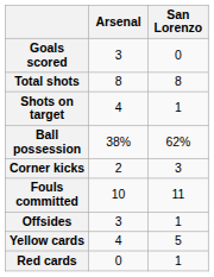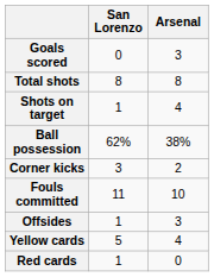 <table class="wikitable" style="text-align: center; margin: 0 auto;">
 <tr>
 <th scope="col" style="width:100px"></th>
+<th scope="col" style="width:70px">San Lorenzo</th>
 <th scope="col" style="width:70px">Arsenal</th>
-<th scope="col" style="width:70px">San Lorenzo</th>
 </tr>
 <tr>
 <th scope=row>Goals scored</th>
+<td>0</td>
 <td>3</td>
-<td>0</td>
 </tr>
 <tr>
 <th scope=row>Total shots</th>
 <td>8</td>
 <td>8</td>
 </tr>
 <tr>
 <th scope=row>Shots on target</th>
+<td>1</td>
 <td>4</td>
-<td>1</td>
 </tr>
 <tr>
 <th scope=row>Ball possession</th>
+<td>62%</td>
 <td>38%</td>
-<td>62%</td>
 </tr>
 <tr>
 <th scope=row>Corner kicks</th>
+<td>3</td>
 <td>2</td>
+</tr>
+<tr>
+<th scope=row>Fouls committed</th>
+<td>11</td>
+<td>10</td>
+</tr>
+<tr>
+<th scope=row>Offsides</th>
+<td>1</td>
 <td>3</td>
 </tr>
 <tr>
-<th scope=row>Fouls committed</th>
-<td>10</td>
-<td>11</td>
-</tr>
-<tr>
-<th scope=row>Offsides</th>
-<td>3</td>
-<td>1</td>
-</tr>
-<tr>
 <th scope=row>Yellow cards</th>
+<td>5</td>
 <td>4</td>
-<td>5</td>
 </tr>
 <tr>
 <th scope=row>Red cards</th>
+<td>1</td>
 <td>0</td>
-<td>1</td>
 </tr>
 </table>
